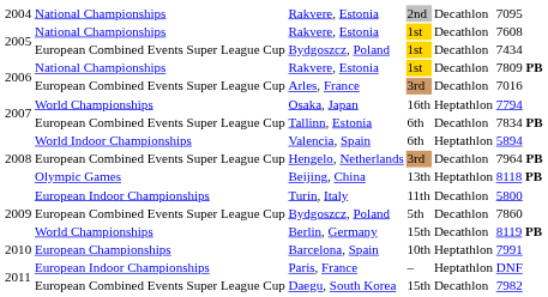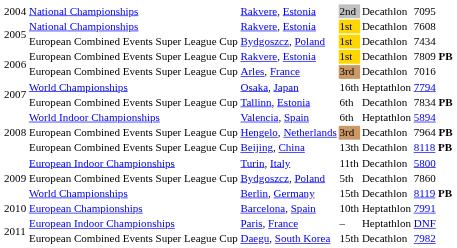 <table>
 <tr>
 <td>2004</td>
 <td><a href='#'>National Championships</a></td>
 <td><a href='#'>Rakvere</a>, <a href='#'>Estonia</a></td>
 <td bgcolor="Silver">2nd</td>
 <td>Decathlon</td>
 <td>7095</td>
 </tr>
 <tr>
 <td rowspan=2>2005</td>
 <td><a href='#'>National Championships</a></td>
 <td><a href='#'>Rakvere</a>, <a href='#'>Estonia</a></td>
 <td bgcolor="Gold">1st</td>
 <td>Decathlon</td>
 <td>7608</td>
 </tr>
 <tr>
 <td>European Combined Events Super League Cup</td>
 <td><a href='#'>Bydgoszcz</a>, <a href='#'>Poland</a></td>
 <td bgcolor="Gold">1st</td>
 <td>Decathlon</td>
 <td>7434</td>
 </tr>
 <tr>
 <td rowspan=2>2006</td>
-<td><a href='#'>National Championships</a></td>
+<td>European Combined Events Super League Cup</td>
 <td><a href='#'>Rakvere</a>, <a href='#'>Estonia</a></td>
 <td bgcolor="Gold">1st</td>
 <td>Decathlon</td>
 <td>7809 <strong>PB</strong></td>
 </tr>
 <tr>
 <td>European Combined Events Super League Cup</td>
 <td><a href='#'>Arles</a>, <a href='#'>France</a></td>
 <td bgcolor="cc9966">3rd</td>
 <td>Decathlon</td>
 <td>7016</td>
 </tr>
 <tr>
 <td rowspan=2>2007</td>
 <td><a href='#'>World Championships</a></td>
 <td><a href='#'>Osaka</a>, <a href='#'>Japan</a></td>
 <td>16th</td>
 <td>Heptathlon</td>
 <td><a href='#'>7794</a></td>
 </tr>
 <tr>
 <td>European Combined Events Super League Cup</td>
 <td><a href='#'>Tallinn</a>, <a href='#'>Estonia</a></td>
 <td>6th</td>
 <td>Decathlon</td>
 <td>7834 <strong>PB</strong></td>
 </tr>
 <tr>
 <td rowspan=3>2008</td>
 <td><a href='#'>World Indoor Championships</a></td>
 <td><a href='#'>Valencia</a>, <a href='#'>Spain</a></td>
 <td>6th</td>
 <td>Heptathlon</td>
 <td><a href='#'>5894</a></td>
 </tr>
 <tr>
 <td>European Combined Events Super League Cup</td>
 <td><a href='#'>Hengelo</a>, <a href='#'>Netherlands</a></td>
 <td bgcolor="cc9966">3rd</td>
 <td>Decathlon</td>
 <td>7964 <strong>PB</strong></td>
 </tr>
 <tr>
-<td><a href='#'>Olympic Games</a></td>
+<td>European Combined Events Super League Cup</td>
 <td><a href='#'>Beijing</a>, <a href='#'>China</a></td>
 <td>13th</td>
-<td>Heptathlon</td>
+<td>Decathlon</td>
 <td><a href='#'>8118</a> <strong>PB</strong></td>
 </tr>
 <tr>
 <td rowspan=3>2009</td>
 <td><a href='#'>European Indoor Championships</a></td>
 <td><a href='#'>Turin</a>, <a href='#'>Italy</a></td>
 <td>11th</td>
 <td>Decathlon</td>
 <td><a href='#'>5800</a></td>
 </tr>
 <tr>
 <td>European Combined Events Super League Cup</td>
 <td><a href='#'>Bydgoszcz</a>, <a href='#'>Poland</a></td>
 <td>5th</td>
 <td>Decathlon</td>
 <td>7860</td>
 </tr>
 <tr>
 <td><a href='#'>World Championships</a></td>
 <td><a href='#'>Berlin</a>, <a href='#'>Germany</a></td>
 <td>15th</td>
 <td>Decathlon</td>
 <td><a href='#'>8119</a> <strong>PB</strong></td>
 </tr>
 <tr>
 <td>2010</td>
 <td><a href='#'>European Championships</a></td>
 <td><a href='#'>Barcelona</a>, <a href='#'>Spain</a></td>
 <td>10th</td>
 <td>Heptathlon</td>
 <td><a href='#'>7991</a></td>
 </tr>
 <tr>
 <td rowspan=2>2011</td>
 <td><a href='#'>European Indoor Championships</a></td>
 <td><a href='#'>Paris</a>, <a href='#'>France</a></td>
 <td>–</td>
 <td>Heptathlon</td>
 <td><a href='#'>DNF</a></td>
 </tr>
 <tr>
 <td>European Combined Events Super League Cup</td>
 <td><a href='#'>Daegu</a>, <a href='#'>South Korea</a></td>
 <td>15th</td>
 <td>Decathlon</td>
 <td><a href='#'>7982</a></td>
 </tr>
 </table>
